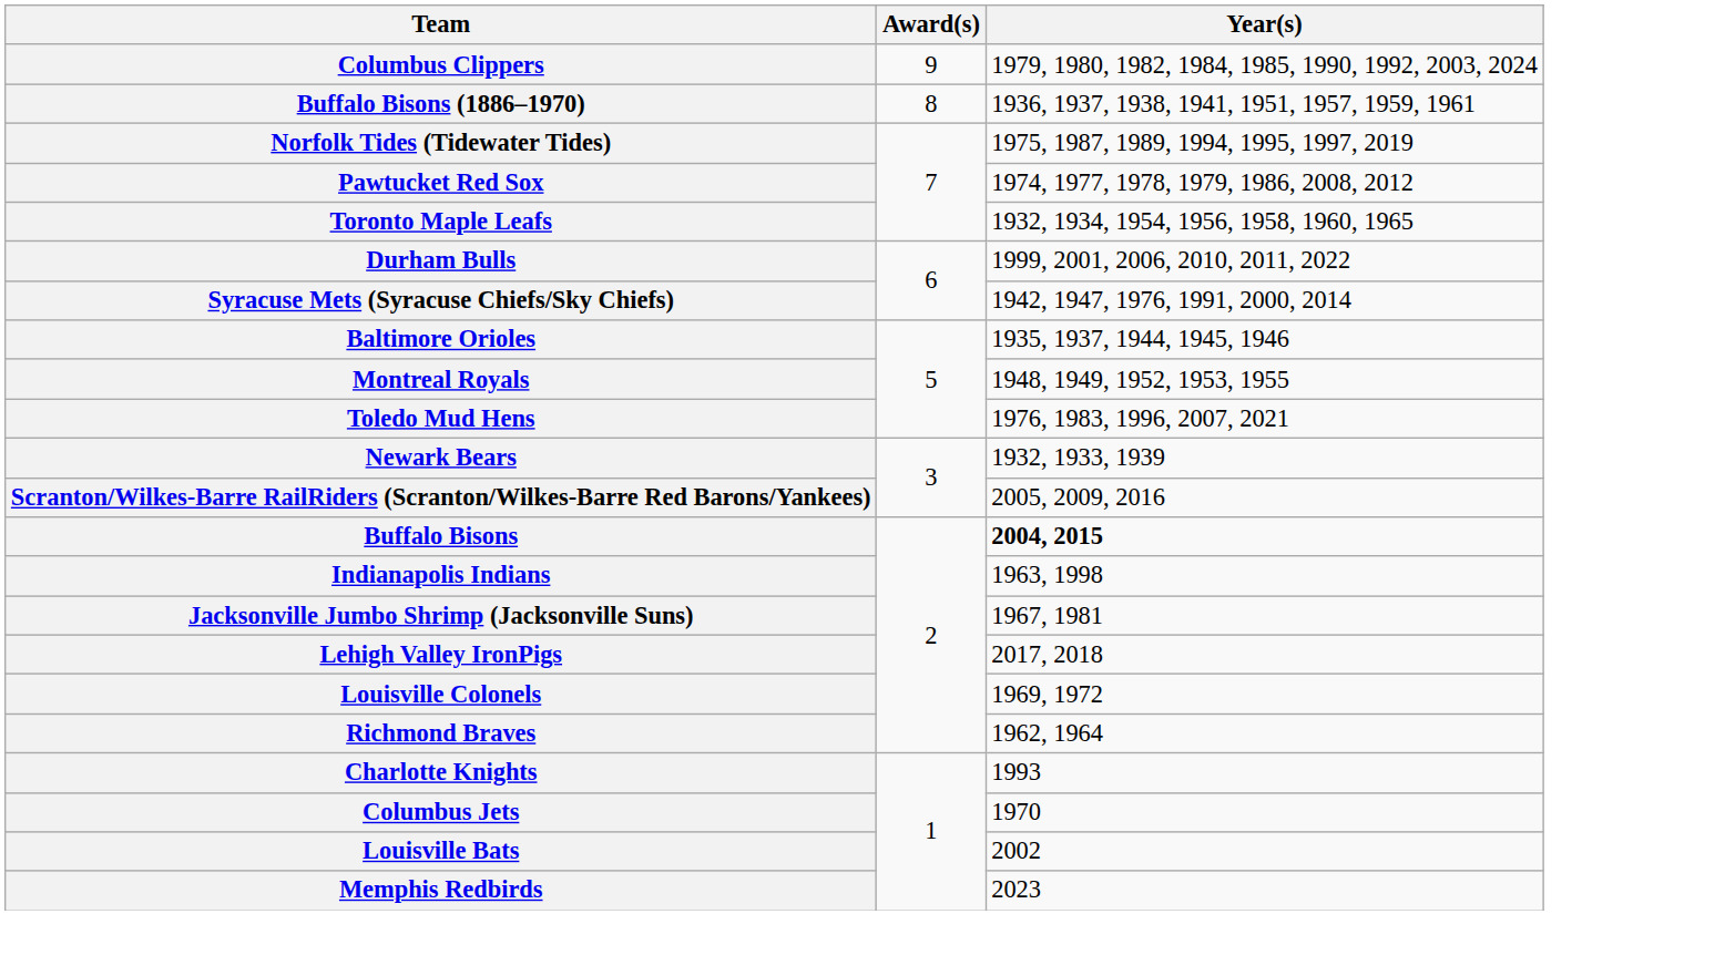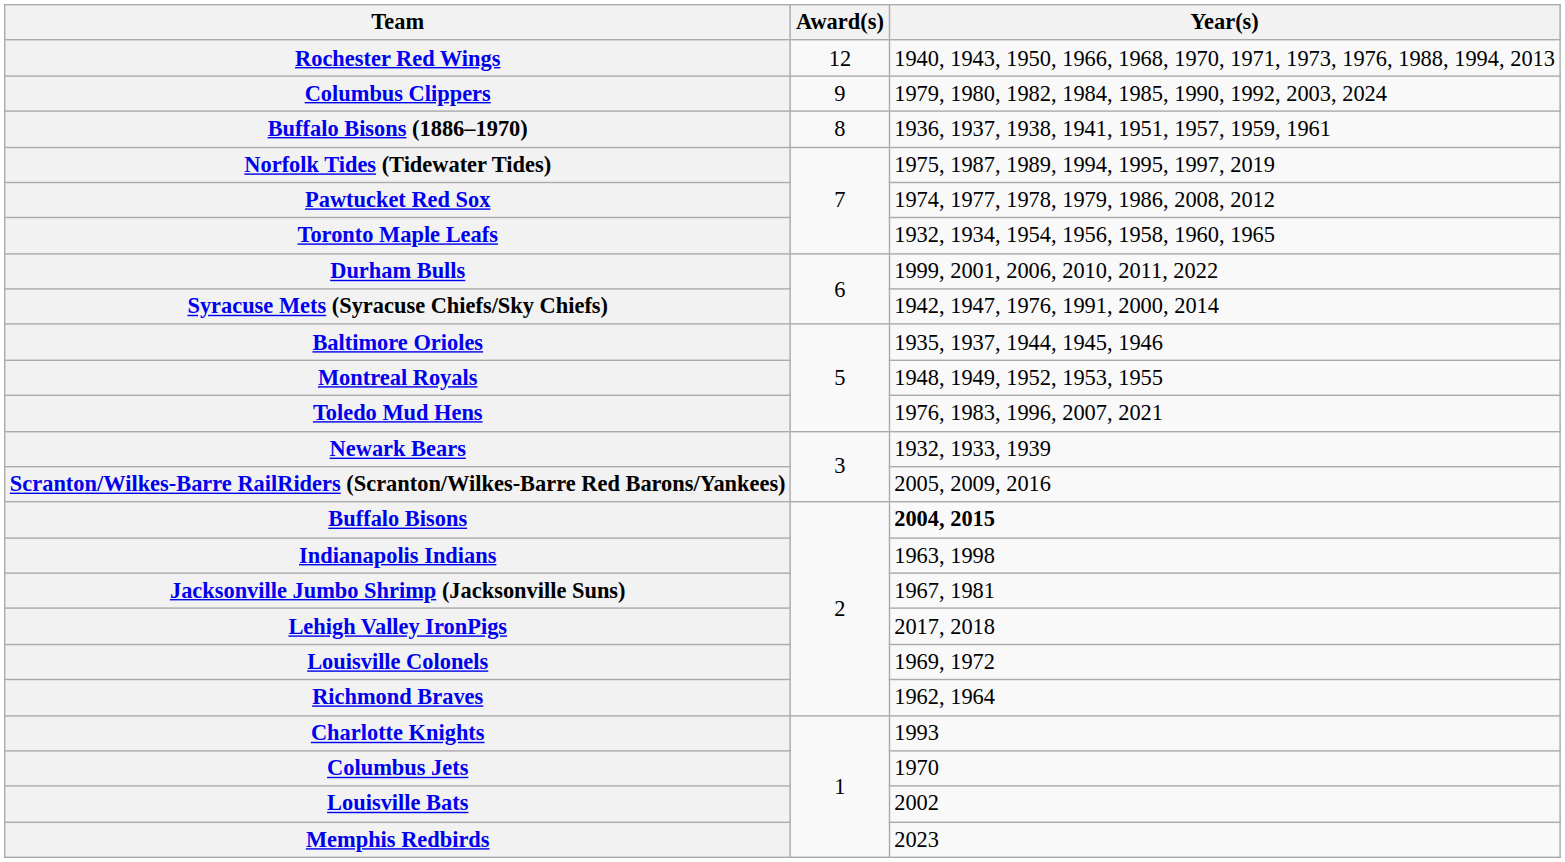 <table class="wikitable sortable plainrowheaders" style="text-align:left">
 <tr>
 <th scope="col">Team</th>
 <th scope="col">Award(s)</th>
 <th scope="col">Year(s)</th>
+</tr>
+<tr>
+<th scope="row"><strong><a href='#'>Rochester Red Wings</a></strong></th>
+<td style="text-align:center">12</td>
+<td>1940, 1943, 1950, 1966, 1968, 1970, 1971, 1973, 1976, 1988, 1994, 2013</td>
 </tr>
 <tr>
 <th scope="row"><strong><a href='#'>Columbus Clippers</a></strong></th>
 <td style="text-align:center">9</td>
 <td>1979, 1980, 1982, 1984, 1985, 1990, 1992, 2003, 2024</td>
 </tr>
 <tr>
 <th scope="row"><a href='#'>Buffalo Bisons</a> (1886–1970)</th>
 <td style="text-align:center">8</td>
 <td>1936, 1937, 1938, 1941, 1951, 1957, 1959, 1961</td>
 </tr>
 <tr>
 <th scope="row"><strong><a href='#'>Norfolk Tides</a></strong> (Tidewater Tides)</th>
 <td style="text-align:center" rowspan="3">7</td>
 <td>1975, 1987, 1989, 1994, 1995, 1997, 2019</td>
 </tr>
 <tr>
 <th scope="row"><a href='#'>Pawtucket Red Sox</a></th>
 <td>1974, 1977, 1978, 1979, 1986, 2008, 2012</td>
 </tr>
 <tr>
 <th scope="row"><a href='#'>Toronto Maple Leafs</a></th>
 <td>1932, 1934, 1954, 1956, 1958, 1960, 1965</td>
 </tr>
 <tr>
 <th scope="row"><strong><a href='#'>Durham Bulls</a></strong></th>
 <td style="text-align:center" rowspan="2">6</td>
 <td>1999, 2001, 2006, 2010, 2011, 2022</td>
 </tr>
 <tr>
 <th scope="row"><strong><a href='#'>Syracuse Mets</a></strong> (Syracuse Chiefs/Sky Chiefs)</th>
 <td>1942, 1947, 1976, 1991, 2000, 2014</td>
 </tr>
 <tr>
 <th scope="row"><a href='#'>Baltimore Orioles</a></th>
 <td style="text-align:center" rowspan="3">5</td>
 <td>1935, 1937, 1944, 1945, 1946</td>
 </tr>
 <tr>
 <th scope="row"><a href='#'>Montreal Royals</a></th>
 <td>1948, 1949, 1952, 1953, 1955</td>
 </tr>
 <tr>
 <th scope="row"><strong><a href='#'>Toledo Mud Hens</a></strong></th>
 <td>1976, 1983, 1996, 2007, 2021</td>
 </tr>
 <tr>
 <th scope="row"><a href='#'>Newark Bears</a></th>
 <td style="text-align:center" rowspan="2">3</td>
 <td>1932, 1933, 1939</td>
 </tr>
 <tr>
 <th scope="row"><strong><a href='#'>Scranton/Wilkes-Barre RailRiders</a></strong> (Scranton/Wilkes-Barre Red Barons/Yankees)</th>
 <td>2005, 2009, 2016</td>
 </tr>
 <tr>
 <th scope="row"><strong><a href='#'>Buffalo Bisons</a></strong></th>
 <td style="text-align:center" rowspan="6">2</td>
 <td><strong>2004, 2015</strong></td>
 </tr>
 <tr>
 <th scope="row"><strong><a href='#'>Indianapolis Indians</a></strong></th>
 <td>1963, 1998</td>
 </tr>
 <tr>
 <th scope="row"><strong><a href='#'>Jacksonville Jumbo Shrimp</a></strong> (Jacksonville Suns)</th>
 <td>1967, 1981</td>
 </tr>
 <tr>
 <th scope="row"><strong><a href='#'>Lehigh Valley IronPigs</a></strong></th>
 <td>2017, 2018</td>
 </tr>
 <tr>
 <th scope="row"><a href='#'>Louisville Colonels</a></th>
 <td>1969, 1972</td>
 </tr>
 <tr>
 <th scope="row"><a href='#'>Richmond Braves</a></th>
 <td>1962, 1964</td>
 </tr>
 <tr>
 <th scope="row"><strong><a href='#'>Charlotte Knights</a></strong></th>
 <td style="text-align:center" rowspan="4">1</td>
 <td>1993</td>
 </tr>
 <tr>
 <th scope="row"><a href='#'>Columbus Jets</a></th>
 <td>1970</td>
 </tr>
 <tr>
 <th scope="row"><strong><a href='#'>Louisville Bats</a></strong></th>
 <td>2002</td>
 </tr>
 <tr>
 <th scope="row"><strong><a href='#'>Memphis Redbirds</a></strong></th>
 <td>2023</td>
 </tr>
 </table>
